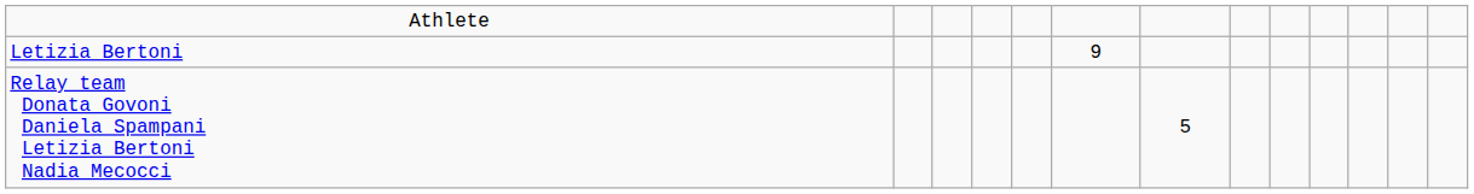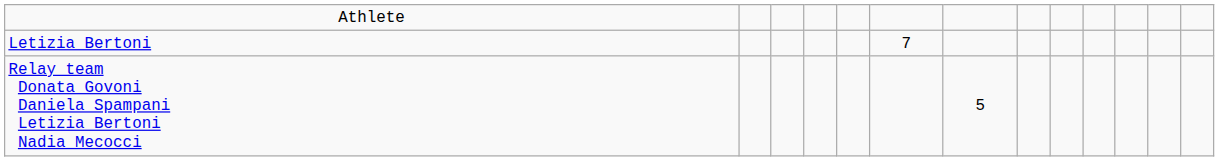 <table class="wikitable" style="text-align: center; font-size:100%" width="50%">
 <tr>
 <td>Athlete</td>
 <td></td>
 <td></td>
 <td></td>
 <td></td>
 <td></td>
 <td></td>
 <td></td>
 <td></td>
 <td></td>
 <td></td>
 <td></td>
 <td></td>
 </tr>
 <tr>
 <td align=left><a href='#'>Letizia Bertoni</a></td>
 <td></td>
 <td></td>
 <td></td>
 <td></td>
-<td>9</td>
+<td>7</td>
 <td></td>
 <td></td>
 <td></td>
 <td></td>
 <td></td>
 <td></td>
 <td></td>
 </tr>
 <tr>
 <td align=left><a href='#'>Relay team</a><br> <a href='#'>Donata Govoni</a><br> <a href='#'>Daniela Spampani</a><br> <a href='#'>Letizia Bertoni</a><br> <a href='#'>Nadia Mecocci</a></td>
 <td></td>
 <td></td>
 <td></td>
 <td></td>
 <td></td>
 <td>5</td>
 <td></td>
 <td></td>
 <td></td>
 <td></td>
 <td></td>
 <td></td>
 </tr>
 </table>
